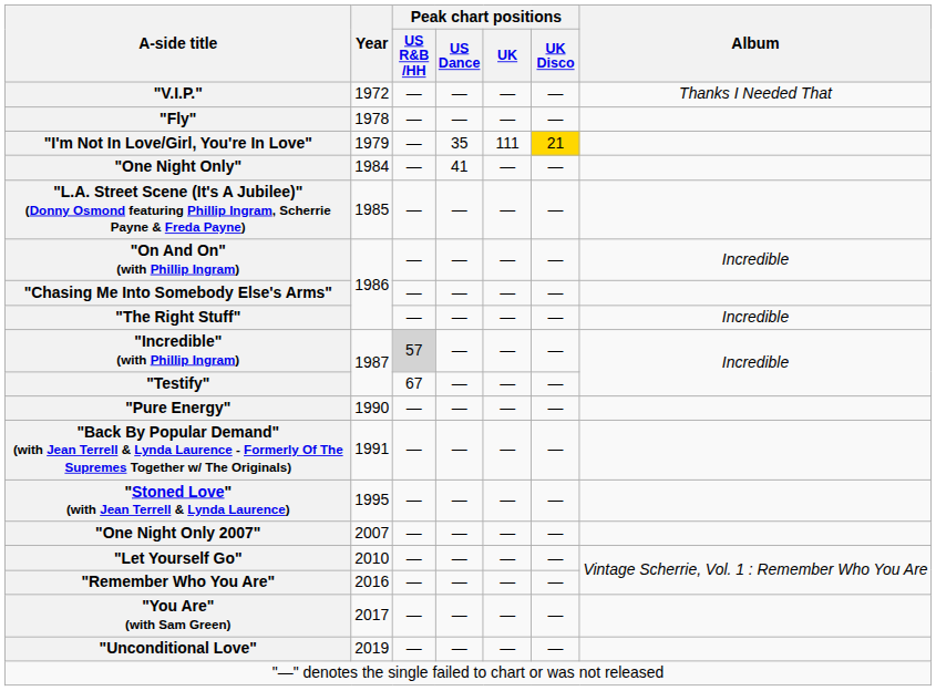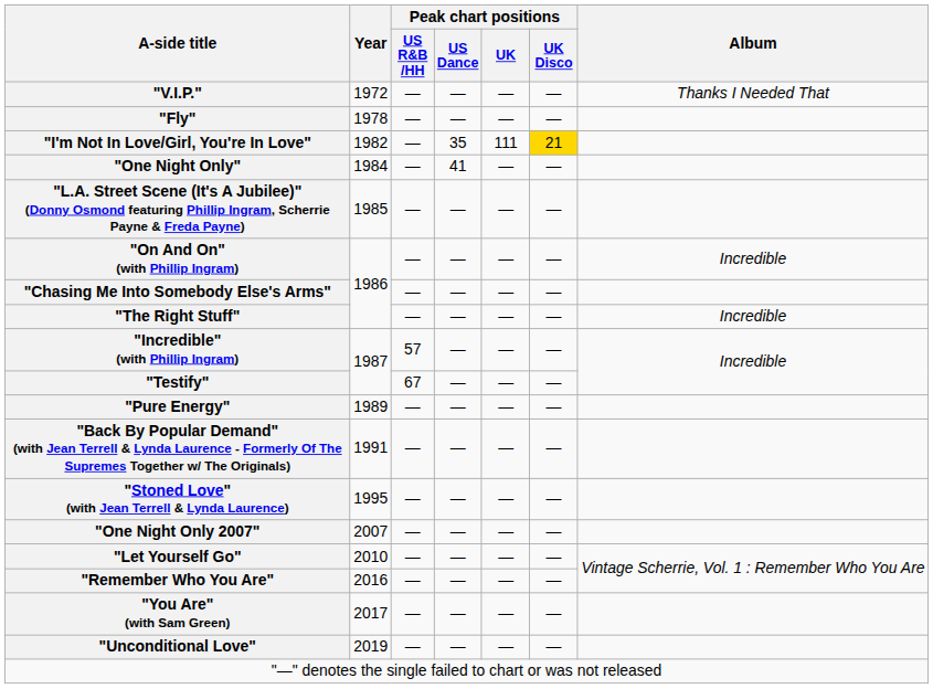 <table class="wikitable plainrowheaders" style="text-align:center;">
 <tr>
 <th rowspan="2" style="width:22em;">A-side title</th>
 <th rowspan="2">Year</th>
 <th colspan="4">Peak chart positions</th>
 <th rowspan="2" scope="col">Album</th>
 </tr>
 <tr>
 <th scope="col" style="width:2.6em; font-size:90%;"><a href='#'>US<br>R&B<br>/HH</a><br></th>
 <th scope="col" style="width:2.6em; font-size:90%;"><a href='#'>US<br>Dance</a><br></th>
 <th scope="col" style="width:3em;font-size:90%;"><a href='#'>UK</a><br></th>
 <th scope="col" style="width:3em;font-size:90%;"><a href='#'>UK<br>Disco</a><br></th>
 </tr>
 <tr>
 <th scope="row">"V.I.P."</th>
 <td rowspan="1">1972</td>
 <td style="text-align:center;">—</td>
 <td style="text-align:center;">—</td>
 <td style="text-align:center;">—</td>
 <td style="text-align:center;">—</td>
 <td><em>Thanks I Needed That</em></td>
 </tr>
 <tr>
 <th scope="row">"Fly"</th>
 <td rowspan="1">1978</td>
 <td style="text-align:center;">—</td>
 <td style="text-align:center;">—</td>
 <td style="text-align:center;">—</td>
 <td style="text-align:center;">—</td>
 <td></td>
 </tr>
 <tr>
 <th scope="row">"I'm Not In Love/Girl, You're In Love"</th>
-<td rowspan="1">1979</td>
+<td rowspan="1">1982</td>
 <td style="text-align:center;">—</td>
 <td style="text-align:center;">35</td>
 <td style="text-align:center;">111</td>
 <td style="background: gold; text-align:center;">21</td>
 <td></td>
 </tr>
 <tr>
 <th scope="row">"One Night Only"</th>
 <td rowspan="1">1984</td>
 <td style="text-align:center;">—</td>
 <td style="text-align:center;">41</td>
 <td style="text-align:center;">—</td>
 <td style="text-align:center;">—</td>
 <td></td>
 </tr>
 <tr>
 <th scope="row">"L.A. Street Scene (It's A Jubilee)"<br><small>(<a href='#'>Donny Osmond</a> featuring <a href='#'>Phillip Ingram</a>, Scherrie Payne & <a href='#'>Freda Payne</a>)</small></th>
 <td rowspan="1">1985</td>
 <td style="text-align:center;">—</td>
 <td style="text-align:center;">—</td>
 <td style="text-align:center;">—</td>
 <td style="text-align:center;">—</td>
 <td></td>
 </tr>
 <tr>
 <th scope="row">"On And On"<br><small>(with <a href='#'>Phillip Ingram</a>)</small></th>
 <td rowspan="3">1986</td>
 <td style="text-align:center;">—</td>
 <td style="text-align:center;">—</td>
 <td style="text-align:center;">—</td>
 <td style="text-align:center;">—</td>
 <td rowspan="1"><em>Incredible</em></td>
 </tr>
 <tr>
 <th scope="row">"Chasing Me Into Somebody Else's Arms"</th>
 <td style="text-align:center;">—</td>
 <td style="text-align:center;">—</td>
 <td style="text-align:center;">—</td>
 <td style="text-align:center;">—</td>
 <td></td>
 </tr>
 <tr>
 <th scope="row">"The Right Stuff"</th>
 <td style="text-align:center;">—</td>
 <td style="text-align:center;">—</td>
 <td style="text-align:center;">—</td>
 <td style="text-align:center;">—</td>
 <td rowspan="1"><em>Incredible</em></td>
 </tr>
 <tr>
 <th scope="row">"Incredible"<br><small>(with <a href='#'>Phillip Ingram</a>)</small></th>
 <td rowspan="2">1987</td>
-<td style="background: lightgrey; text-align:center;">57</td>
+<td style="text-align:center;">57</td>
 <td style="text-align:center;">—</td>
 <td style="text-align:center;">—</td>
 <td style="text-align:center;">—</td>
 <td rowspan="2"><em>Incredible</em></td>
 </tr>
 <tr>
 <th scope="row">"Testify"</th>
 <td style="text-align:center;">67</td>
 <td style="text-align:center;">—</td>
 <td style="text-align:center;">—</td>
 <td style="text-align:center;">—</td>
 </tr>
 <tr>
 <th scope="row">"Pure Energy"</th>
-<td rowspan="1">1990</td>
+<td rowspan="1">1989</td>
 <td style="text-align:center;">—</td>
 <td style="text-align:center;">—</td>
 <td style="text-align:center;">—</td>
 <td style="text-align:center;">—</td>
 <td></td>
 </tr>
 <tr>
 <th scope="row">"Back By Popular Demand"<br><small>(with <a href='#'>Jean Terrell</a> & <a href='#'>Lynda Laurence</a> - <a href='#'>Formerly Of The Supremes</a> Together w/ The Originals)</small></th>
 <td rowspan="1">1991</td>
 <td style="text-align:center;">—</td>
 <td style="text-align:center;">—</td>
 <td style="text-align:center;">—</td>
 <td style="text-align:center;">—</td>
 <td></td>
 </tr>
 <tr>
 <th scope="row">"<a href='#'>Stoned Love</a>"<br><small>(with <a href='#'>Jean Terrell</a> & <a href='#'>Lynda Laurence</a>)</small></th>
 <td rowspan="1">1995</td>
 <td style="text-align:center;">—</td>
 <td style="text-align:center;">—</td>
 <td style="text-align:center;">—</td>
 <td style="text-align:center;">—</td>
 <td></td>
 </tr>
 <tr>
 <th scope="row">"One Night Only 2007"</th>
 <td rowspan="1">2007</td>
 <td style="text-align:center;">—</td>
 <td style="text-align:center;">—</td>
 <td style="text-align:center;">—</td>
 <td style="text-align:center;">—</td>
 <td></td>
 </tr>
 <tr>
 <th scope="row">"Let Yourself Go"</th>
 <td rowspan="1">2010</td>
 <td style="text-align:center;">—</td>
 <td style="text-align:center;">—</td>
 <td style="text-align:center;">—</td>
 <td style="text-align:center;">—</td>
 <td rowspan="2"><em>Vintage Scherrie, Vol. 1 : Remember Who You Are</em></td>
 </tr>
 <tr>
 <th scope="row">"Remember Who You Are"</th>
 <td rowspan="1">2016</td>
 <td style="text-align:center;">—</td>
 <td style="text-align:center;">—</td>
 <td style="text-align:center;">—</td>
 <td style="text-align:center;">—</td>
 </tr>
 <tr>
 <th scope="row">"You Are"<br><small>(with Sam Green)</small></th>
 <td rowspan="1">2017</td>
 <td style="text-align:center;">—</td>
 <td style="text-align:center;">—</td>
 <td style="text-align:center;">—</td>
 <td style="text-align:center;">—</td>
 <td></td>
 </tr>
 <tr>
 <th scope="row">"Unconditional Love"</th>
 <td rowspan="1">2019</td>
 <td style="text-align:center;">—</td>
 <td style="text-align:center;">—</td>
 <td style="text-align:center;">—</td>
 <td style="text-align:center;">—</td>
 <td></td>
 </tr>
 <tr>
 <td style="text-align:center;" colspan="18">"—" denotes the single failed to chart or was not released</td>
 </tr>
 </table>
